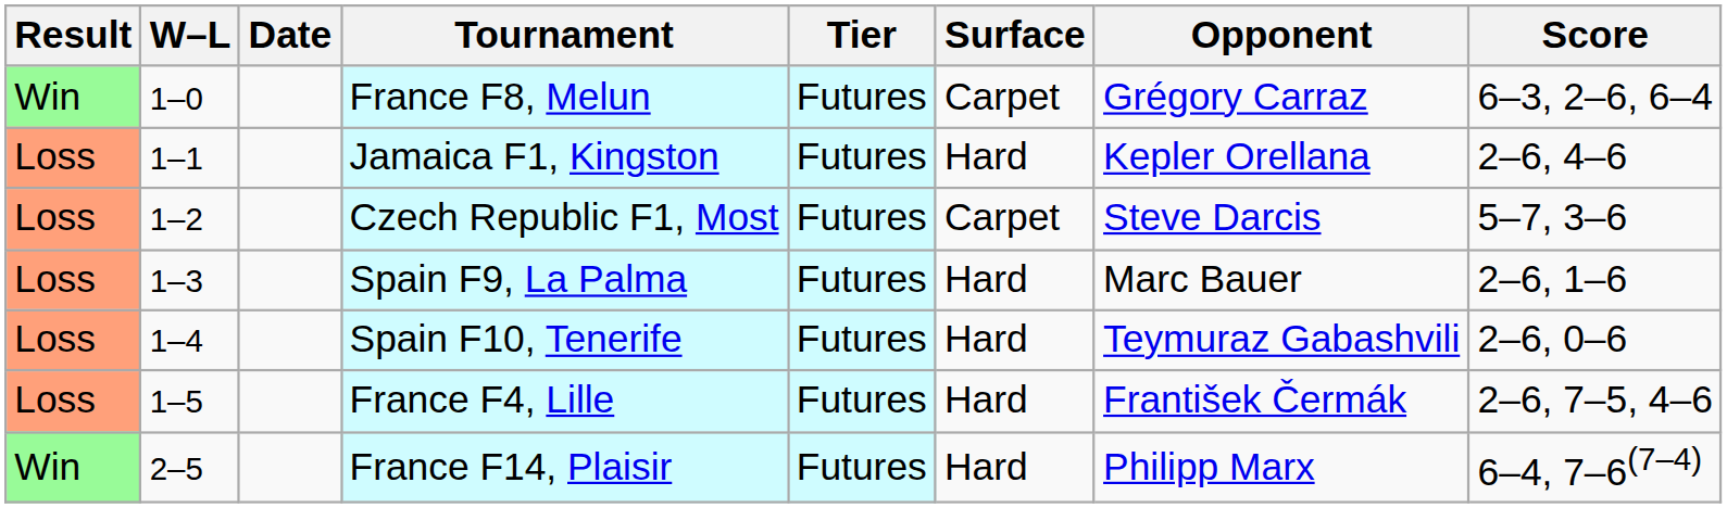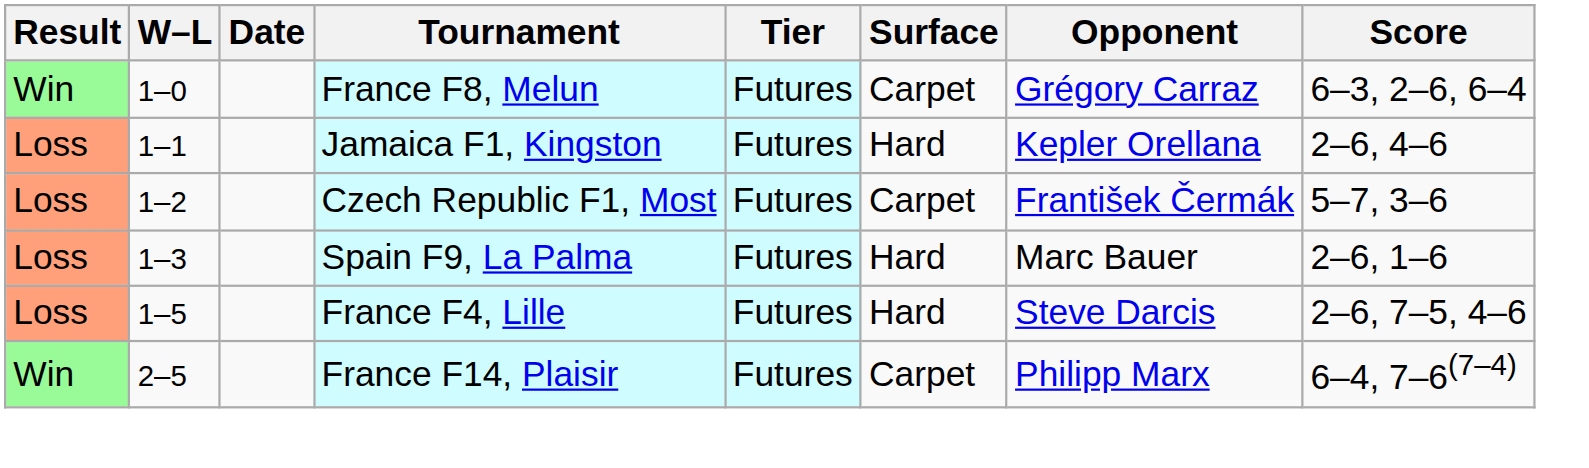 <table class="sortable wikitable">
 <tr>
 <th>Result</th>
 <th class="unsortable">W–L</th>
 <th>Date</th>
 <th>Tournament</th>
 <th>Tier</th>
 <th>Surface</th>
 <th>Opponent</th>
 <th class="unsortable">Score</th>
 </tr>
 <tr>
 <td bgcolor=98FB98>Win</td>
 <td><small>1–0</small></td>
 <td></td>
 <td style="background:#cffcff;">France F8, <a href='#'>Melun</a></td>
 <td style="background:#cffcff;">Futures</td>
 <td>Carpet</td>
 <td> <a href='#'>Grégory Carraz</a></td>
 <td>6–3, 2–6, 6–4</td>
 </tr>
 <tr>
 <td bgcolor=FFA07A>Loss</td>
 <td><small>1–1</small></td>
 <td></td>
 <td style="background:#cffcff;">Jamaica F1, <a href='#'>Kingston</a></td>
 <td style="background:#cffcff;">Futures</td>
 <td>Hard</td>
 <td> <a href='#'>Kepler Orellana</a></td>
 <td>2–6, 4–6</td>
 </tr>
 <tr>
 <td bgcolor=FFA07A>Loss</td>
 <td><small>1–2</small></td>
 <td></td>
 <td style="background:#cffcff;">Czech Republic F1, <a href='#'>Most</a></td>
 <td style="background:#cffcff;">Futures</td>
 <td>Carpet</td>
-<td> <a href='#'>Steve Darcis</a></td>
+<td> <a href='#'>František Čermák</a></td>
 <td>5–7, 3–6</td>
 </tr>
 <tr>
 <td bgcolor=FFA07A>Loss</td>
 <td><small>1–3</small></td>
 <td></td>
 <td style="background:#cffcff;">Spain F9, <a href='#'>La Palma</a></td>
 <td style="background:#cffcff;">Futures</td>
 <td>Hard</td>
 <td> Marc Bauer</td>
 <td>2–6, 1–6</td>
 </tr>
 <tr>
 <td bgcolor=FFA07A>Loss</td>
-<td><small>1–4</small></td>
-<td></td>
-<td style="background:#cffcff;">Spain F10, <a href='#'>Tenerife</a></td>
-<td style="background:#cffcff;">Futures</td>
-<td>Hard</td>
-<td> <a href='#'>Teymuraz Gabashvili</a></td>
-<td>2–6, 0–6</td>
-</tr>
-<tr>
-<td bgcolor=FFA07A>Loss</td>
 <td><small>1–5</small></td>
 <td></td>
 <td style="background:#cffcff;">France F4, <a href='#'>Lille</a></td>
 <td style="background:#cffcff;">Futures</td>
 <td>Hard</td>
-<td> <a href='#'>František Čermák</a></td>
+<td> <a href='#'>Steve Darcis</a></td>
 <td>2–6, 7–5, 4–6</td>
 </tr>
 <tr>
 <td bgcolor=98FB98>Win</td>
 <td><small>2–5</small></td>
 <td></td>
 <td style="background:#cffcff;">France F14, <a href='#'>Plaisir</a></td>
 <td style="background:#cffcff;">Futures</td>
-<td>Hard</td>
+<td>Carpet</td>
 <td> <a href='#'>Philipp Marx</a></td>
 <td>6–4, 7–6<sup>(7–4)</sup></td>
 </tr>
 </table>
